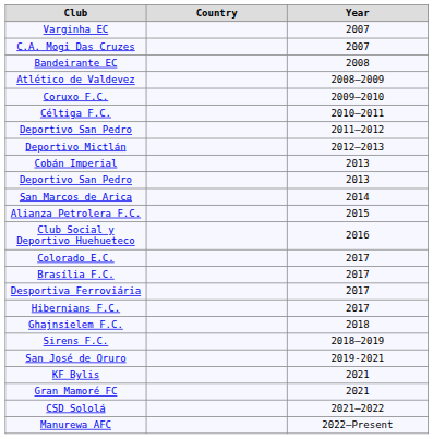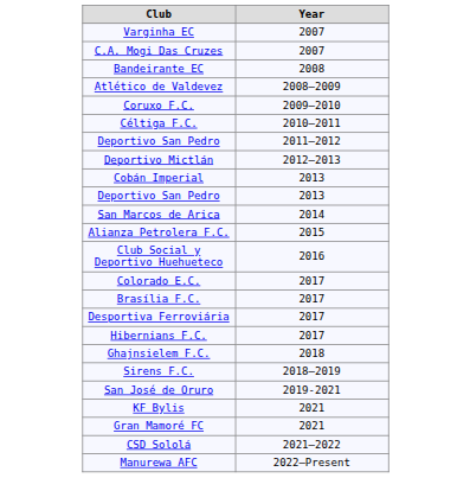 <table align="center" bgcolor="#f7f8ff" cellpadding="3" cellspacing="0" border="1" style="font-size: 95%; border: gray solid 1px; border-collapse: collapse;">
 <tr align=center style="background:#DDDDDD;color:black;">
 <th width="170">Club</th>
-<th width="170">Country</th>
 <th width="170">Year</th>
 </tr>
 <tr align=center>
 <td><a href='#'>Varginha EC</a></td>
-<td></td>
 <td>2007</td>
 </tr>
 <tr align=center>
 <td><a href='#'>C.A. Mogi Das Cruzes</a></td>
-<td></td>
 <td>2007</td>
 </tr>
 <tr align=center>
 <td><a href='#'>Bandeirante EC</a></td>
-<td></td>
 <td>2008</td>
 </tr>
 <tr align=center>
 <td><a href='#'>Atlético de Valdevez</a></td>
-<td></td>
 <td>2008–2009</td>
 </tr>
 <tr align=center>
 <td><a href='#'>Coruxo F.C.</a></td>
-<td></td>
 <td>2009–2010</td>
 </tr>
 <tr align=center>
 <td><a href='#'>Céltiga F.C.</a></td>
-<td></td>
 <td>2010–2011</td>
 </tr>
 <tr align=center>
 <td><a href='#'>Deportivo San Pedro</a></td>
-<td></td>
 <td>2011–2012</td>
 </tr>
 <tr align=center>
 <td><a href='#'>Deportivo Mictlán</a></td>
-<td></td>
 <td>2012–2013</td>
 </tr>
 <tr align=center>
 <td><a href='#'>Cobán Imperial</a></td>
-<td></td>
 <td>2013</td>
 </tr>
 <tr align=center>
 <td><a href='#'>Deportivo San Pedro</a></td>
-<td></td>
 <td>2013</td>
 </tr>
 <tr align=center>
 <td><a href='#'>San Marcos de Arica</a></td>
-<td></td>
 <td>2014</td>
 </tr>
 <tr align=center>
 <td><a href='#'>Alianza Petrolera F.C.</a></td>
-<td></td>
 <td>2015</td>
 </tr>
 <tr align=center>
 <td><a href='#'>Club Social y Deportivo Huehueteco</a></td>
-<td></td>
 <td>2016</td>
 </tr>
 <tr align=center>
 <td><a href='#'>Colorado E.C.</a></td>
-<td></td>
 <td>2017</td>
 </tr>
 <tr align=center>
 <td><a href='#'>Brasília F.C.</a></td>
-<td></td>
 <td>2017</td>
 </tr>
 <tr align=center>
 <td><a href='#'>Desportiva Ferroviária</a></td>
-<td></td>
 <td>2017</td>
 </tr>
 <tr align=center>
 <td><a href='#'>Hibernians F.C.</a></td>
-<td></td>
 <td>2017</td>
 </tr>
 <tr align=center>
 <td><a href='#'>Ghajnsielem F.C.</a></td>
-<td></td>
 <td>2018</td>
 </tr>
 <tr align=center>
 <td><a href='#'>Sirens F.C.</a></td>
-<td></td>
 <td>2018–2019</td>
 </tr>
 <tr align=center>
 <td><a href='#'>San José de Oruro</a></td>
-<td></td>
 <td>2019-2021</td>
 </tr>
 <tr align=center>
 <td><a href='#'>KF Bylis</a></td>
-<td></td>
 <td>2021</td>
 </tr>
 <tr align=center>
 <td><a href='#'>Gran Mamoré FC</a></td>
-<td></td>
 <td>2021</td>
 </tr>
 <tr align=center>
 <td><a href='#'>CSD Sololá</a></td>
-<td></td>
 <td>2021–2022</td>
 </tr>
 <tr align=center>
 <td><a href='#'>Manurewa AFC</a></td>
-<td></td>
 <td>2022–Present</td>
 </tr>
 </table>
